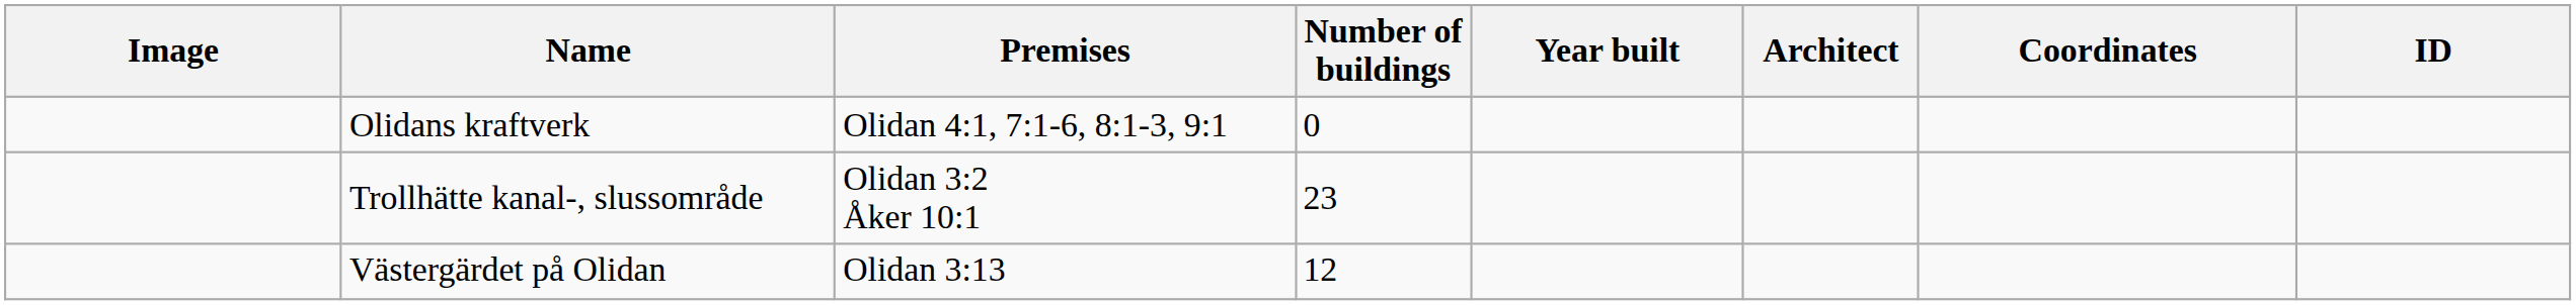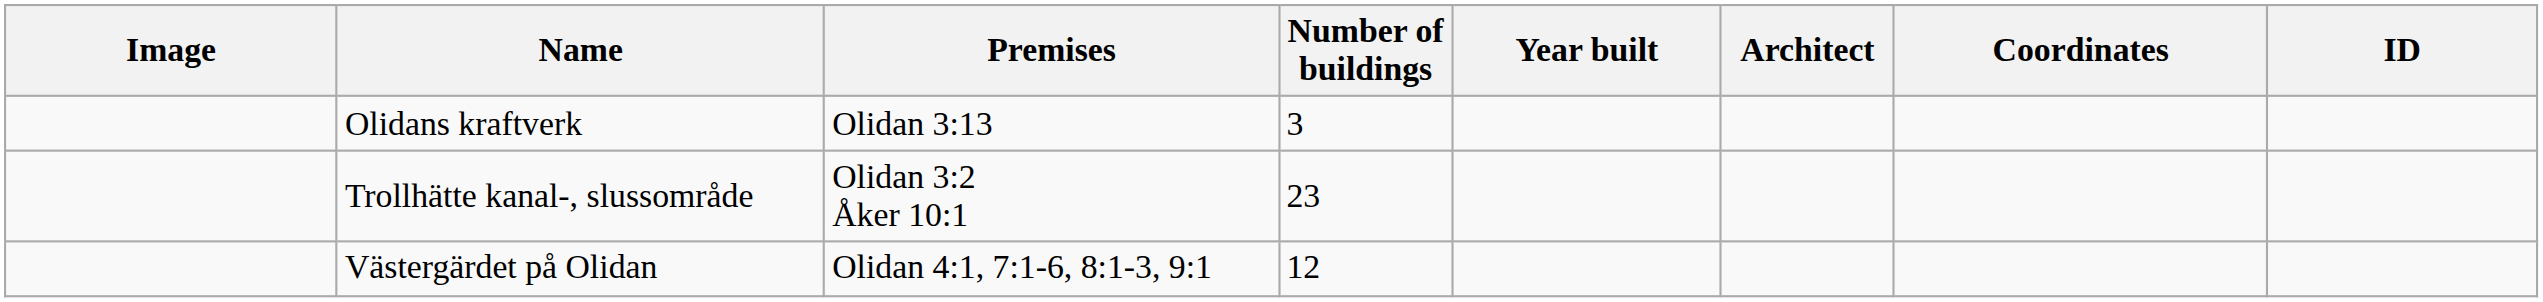 <table class="wikitable" width="95%">
 <tr>
 <th width="150">Image</th>
 <th>Name</th>
 <th>Premises</th>
 <th width="75">Number of<br>buildings</th>
 <th width="120">Year built</th>
 <th>Architect</th>
 <th width="170">Coordinates</th>
 <th width="120">ID</th>
 </tr>
 <tr>
 <td></td>
 <td>Olidans kraftverk</td>
-<td>Olidan 4:1, 7:1-6, 8:1-3, 9:1</td>
-<td>0</td>
+<td>Olidan 3:13</td>
+<td>3</td>
 <td></td>
 <td></td>
 <td></td>
 <td></td>
 </tr>
 <tr>
 <td></td>
 <td Trollhätte kanal>Trollhätte kanal-, slussområde</td>
 <td>Olidan 3:2<br>Åker 10:1</td>
 <td>23</td>
 <td></td>
 <td></td>
 <td></td>
 <td></td>
 </tr>
 <tr>
 <td></td>
 <td>Västergärdet på Olidan</td>
-<td>Olidan 3:13</td>
+<td>Olidan 4:1, 7:1-6, 8:1-3, 9:1</td>
 <td>12</td>
 <td></td>
 <td></td>
 <td></td>
 <td></td>
 </tr>
 </table>
